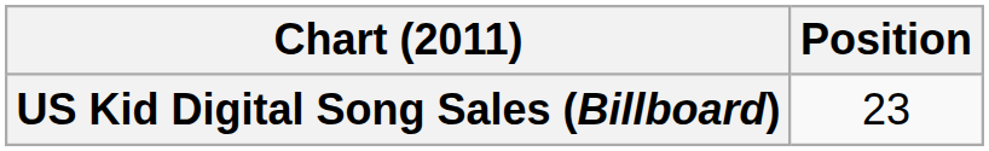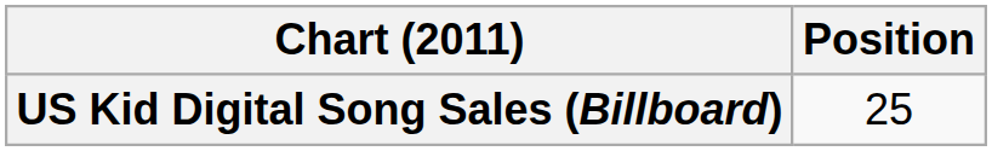 <table class="wikitable plainrowheaders" style="text-align:center">
 <tr>
 <th>Chart (2011)</th>
 <th>Position</th>
 </tr>
 <tr>
 <th scope="row">US Kid Digital Song Sales (<em>Billboard</em>)</th>
-<td>23</td>
+<td>25</td>
 </tr>
 </table>
